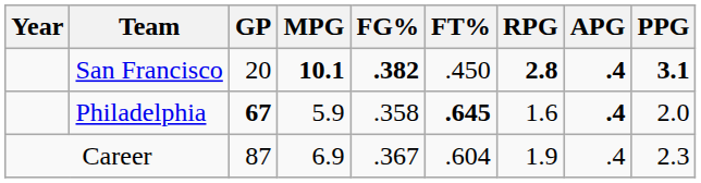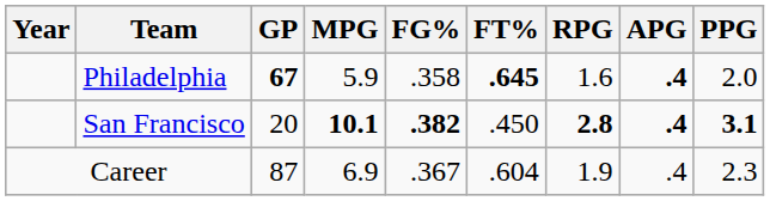 <table class="wikitable sortable" style="font-size:95%; text-align:right;">
 <tr>
 <th>Year</th>
 <th>Team</th>
 <th>GP</th>
 <th>MPG</th>
 <th>FG%</th>
 <th>FT%</th>
 <th>RPG</th>
 <th>APG</th>
 <th>PPG</th>
 </tr>
 <tr>
 <td style="text-align:left;"></td>
+<td style="text-align:left;"><a href='#'>Philadelphia</a></td>
+<td><strong>67</strong></td>
+<td>5.9</td>
+<td>.358</td>
+<td><strong>.645</strong></td>
+<td>1.6</td>
+<td><strong>.4</strong></td>
+<td>2.0</td>
+</tr>
+<tr>
+<td style="text-align:left;"></td>
 <td style="text-align:left;"><a href='#'>San Francisco</a></td>
 <td>20</td>
 <td><strong>10.1</strong></td>
 <td><strong>.382</strong></td>
 <td>.450</td>
 <td><strong>2.8</strong></td>
 <td><strong>.4</strong></td>
 <td><strong>3.1</strong></td>
-</tr>
-<tr>
-<td style="text-align:left;"></td>
-<td style="text-align:left;"><a href='#'>Philadelphia</a></td>
-<td><strong>67</strong></td>
-<td>5.9</td>
-<td>.358</td>
-<td><strong>.645</strong></td>
-<td>1.6</td>
-<td><strong>.4</strong></td>
-<td>2.0</td>
 </tr>
 <tr>
 <td colspan="2" style="text-align:center;">Career</td>
 <td>87</td>
 <td>6.9</td>
 <td>.367</td>
 <td>.604</td>
 <td>1.9</td>
 <td>.4</td>
 <td>2.3</td>
 </tr>
 </table>
